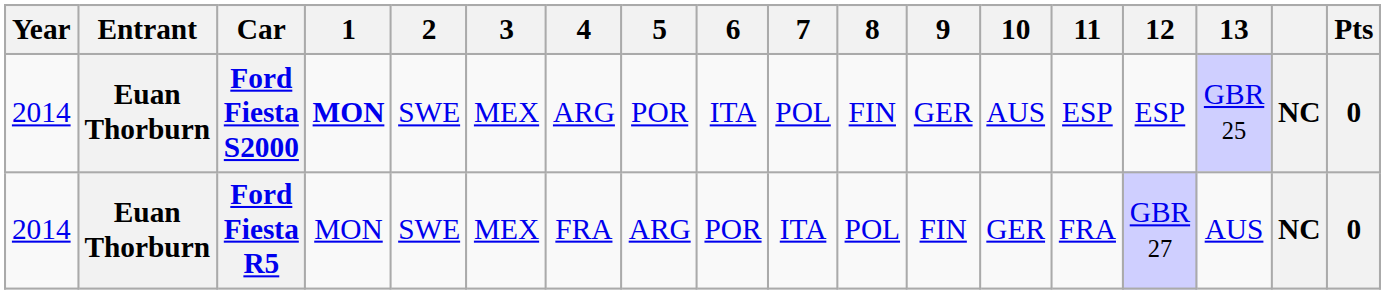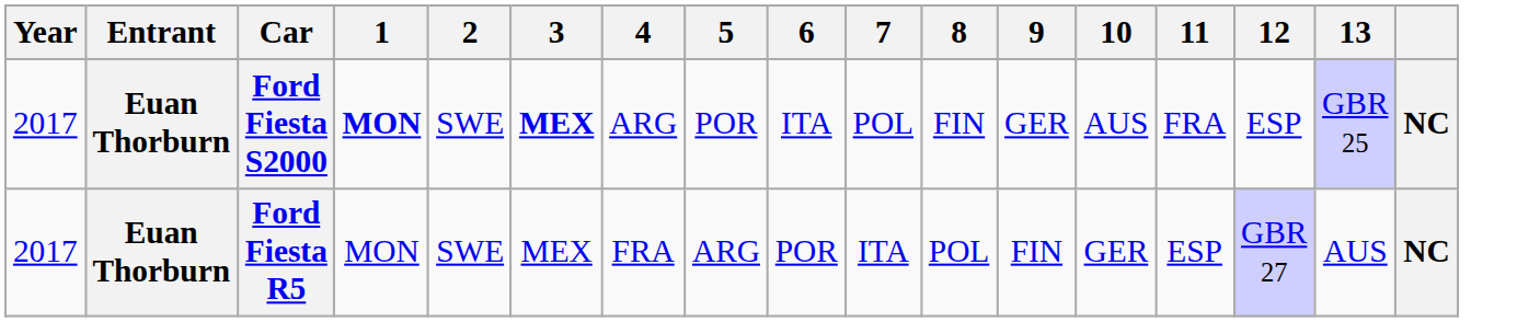 <table class="wikitable" border="1" style="text-align:center; font-size:90%;">
 <tr>
 <th>Year</th>
 <th>Entrant</th>
 <th>Car</th>
 <th>1</th>
 <th>2</th>
 <th>3</th>
 <th>4</th>
 <th>5</th>
 <th>6</th>
 <th>7</th>
 <th>8</th>
 <th>9</th>
 <th>10</th>
 <th>11</th>
 <th>12</th>
 <th>13</th>
 <th></th>
-<th>Pts</th>
 </tr>
 <tr>
-<td><a href='#'>2014</a></td>
+<td><a href='#'>2017</a></td>
 <th>Euan Thorburn</th>
 <th><a href='#'>Ford Fiesta S2000</a></th>
 <td><strong><a href='#'>MON</a></strong></td>
 <td><a href='#'>SWE</a></td>
-<td><a href='#'>MEX</a></td>
+<td><strong><a href='#'>MEX</a></strong></td>
 <td><a href='#'>ARG</a></td>
 <td><a href='#'>POR</a></td>
 <td><a href='#'>ITA</a></td>
 <td><a href='#'>POL</a></td>
 <td><a href='#'>FIN</a></td>
 <td><a href='#'>GER</a></td>
 <td><a href='#'>AUS</a></td>
-<td><a href='#'>ESP</a></td>
+<td><a href='#'>FRA</a></td>
 <td><a href='#'>ESP</a></td>
 <td style="background:#cfcfff;"><a href='#'>GBR</a><br><small>25</small></td>
 <th><strong>NC</strong></th>
-<th><strong>0</strong></th>
 </tr>
 <tr>
-<td><a href='#'>2014</a></td>
+<td><a href='#'>2017</a></td>
 <th>Euan Thorburn</th>
 <th><a href='#'>Ford Fiesta R5</a></th>
 <td><a href='#'>MON</a></td>
 <td><a href='#'>SWE</a></td>
 <td><a href='#'>MEX</a></td>
 <td><a href='#'>FRA</a></td>
 <td><a href='#'>ARG</a></td>
 <td><a href='#'>POR</a></td>
 <td><a href='#'>ITA</a></td>
 <td><a href='#'>POL</a></td>
 <td><a href='#'>FIN</a></td>
 <td><a href='#'>GER</a></td>
-<td><a href='#'>FRA</a></td>
+<td><a href='#'>ESP</a></td>
 <td style="background:#cfcfff;"><a href='#'>GBR</a><br><small>27</small></td>
 <td><a href='#'>AUS</a></td>
 <th><strong>NC</strong></th>
-<th><strong>0</strong></th>
 </tr>
 </table>
